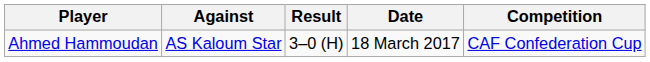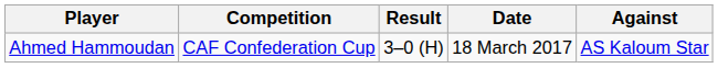 <table class="wikitable sortable">
 <tr>
 <th>Player</th>
-<th>Against</th>
+<th>Competition</th>
 <th>Result</th>
 <th>Date</th>
-<th>Competition</th>
+<th>Against</th>
 </tr>
 <tr>
 <td> <a href='#'>Ahmed Hammoudan</a></td>
-<td> <a href='#'>AS Kaloum Star</a></td>
+<td align=center><a href='#'>CAF Confederation Cup</a></td>
 <td align=center>3–0 (H)</td>
 <td>18 March 2017</td>
-<td align=center><a href='#'>CAF Confederation Cup</a></td>
+<td> <a href='#'>AS Kaloum Star</a></td>
 </tr>
 </table>
